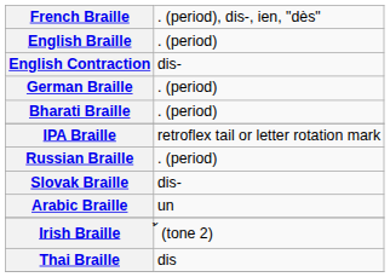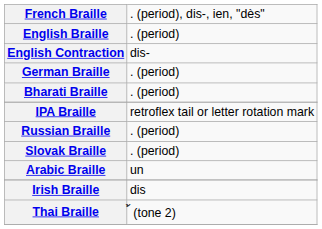 <table class="wikitable">
 <tr>
 <th align=left><a href='#'>French Braille</a></th>
 <td>. (period), dis-, ien, "dès"</td>
 </tr>
 <tr>
 <th align=left><a href='#'>English Braille</a></th>
 <td>. (period)</td>
 </tr>
 <tr>
 <th align=left><a href='#'>English Contraction</a></th>
 <td>dis-</td>
 </tr>
 <tr>
 <th align=left><a href='#'>German Braille</a></th>
 <td>. (period)</td>
 </tr>
 <tr>
 <th align=left><a href='#'>Bharati Braille</a></th>
 <td>. (period) </td>
 </tr>
 <tr>
 </tr>
 <tr>
 <th align=left><a href='#'>IPA Braille</a></th>
 <td>retroflex tail or letter rotation mark</td>
 </tr>
 <tr>
 <th align=left><a href='#'>Russian Braille</a></th>
 <td>. (period)</td>
 </tr>
 <tr>
 <th align=left><a href='#'>Slovak Braille</a></th>
-<td>dis-</td>
+<td>. (period)</td>
 </tr>
 <tr>
 <th align=left><a href='#'>Arabic Braille</a></th>
 <td>un</td>
 </tr>
 <tr>
 </tr>
 <tr>
 <th align=left><a href='#'>Irish Braille</a></th>
-<td>้ (tone 2)</td>
+<td>dis</td>
 </tr>
 <tr>
 <th align=left><a href='#'>Thai Braille</a></th>
-<td>dis</td>
+<td>้ (tone 2)</td>
 </tr>
 <tr>
 </tr>
 </table>
